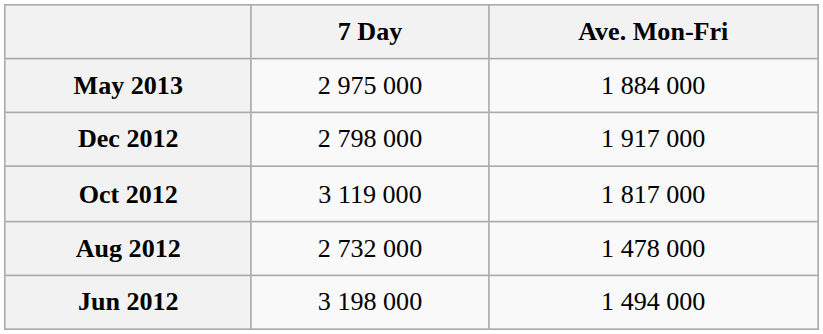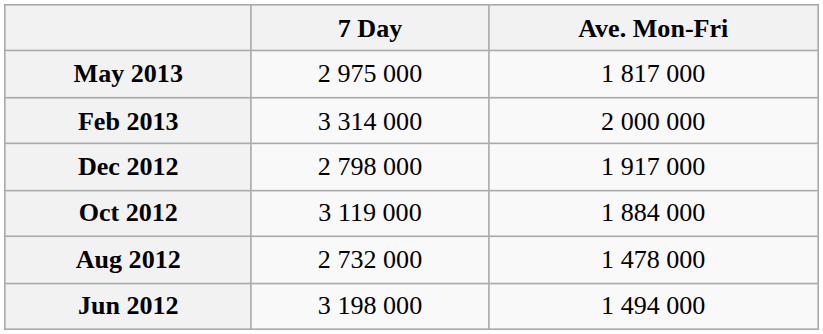 <table class="wikitable sortable" style="text-align:center; width:500px; height:200px;">
 <tr>
 <th></th>
 <th>7 Day</th>
 <th>Ave. Mon-Fri</th>
 </tr>
 <tr>
 <th scope="row">May 2013</th>
 <td>2 975 000</td>
-<td>1 884 000</td>
+<td>1 817 000</td>
+</tr>
+<tr>
+<th scope="row">Feb 2013</th>
+<td>3 314 000</td>
+<td>2 000 000</td>
 </tr>
 <tr>
 <th scope="row">Dec 2012</th>
 <td>2 798 000</td>
 <td>1 917 000</td>
 </tr>
 <tr>
 <th scope="row">Oct 2012</th>
 <td>3 119 000</td>
-<td>1 817 000</td>
+<td>1 884 000</td>
 </tr>
 <tr>
 <th scope="row">Aug 2012</th>
 <td>2 732 000</td>
 <td>1 478 000</td>
 </tr>
 <tr>
 <th scope="row">Jun 2012</th>
 <td>3 198 000</td>
 <td>1 494 000</td>
 </tr>
 </table>
